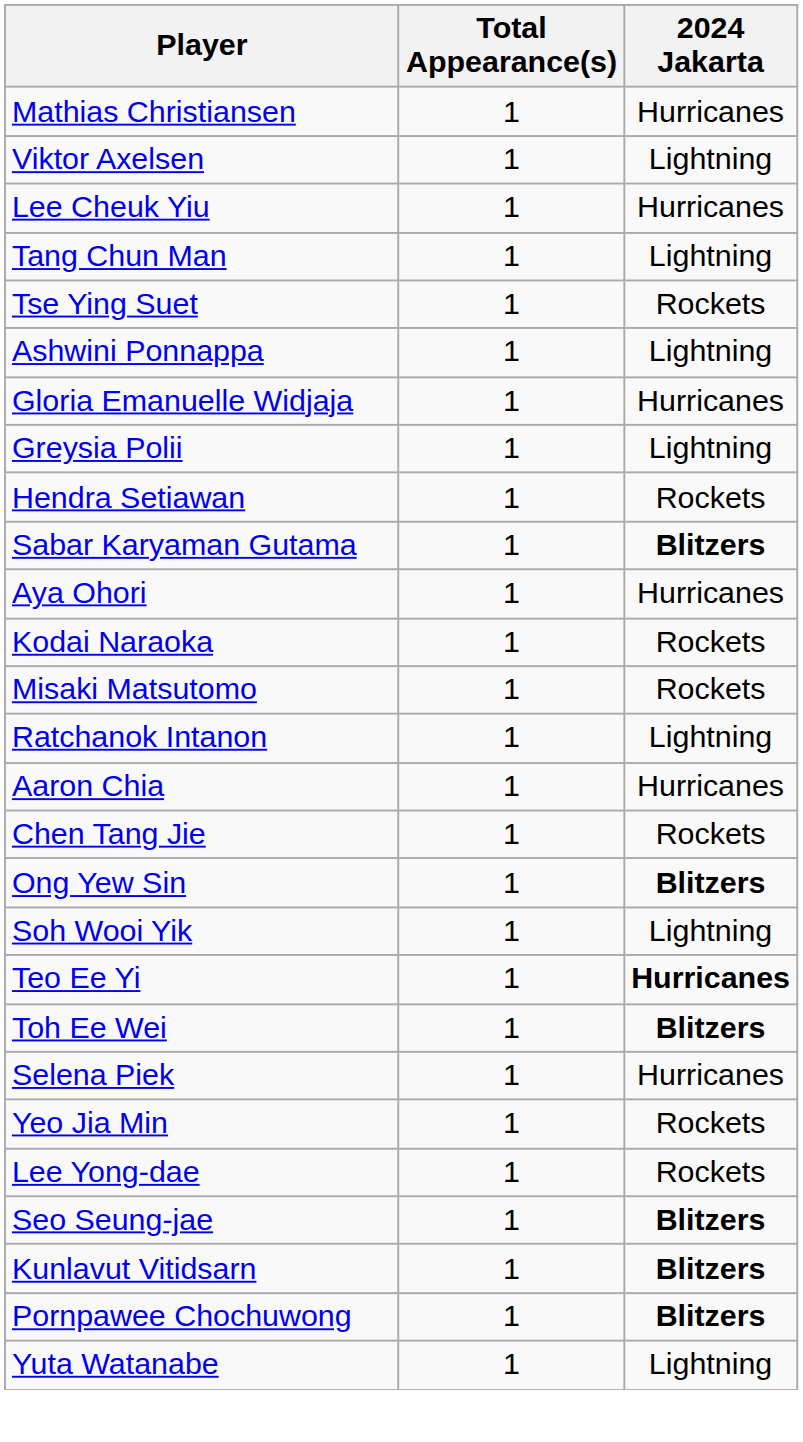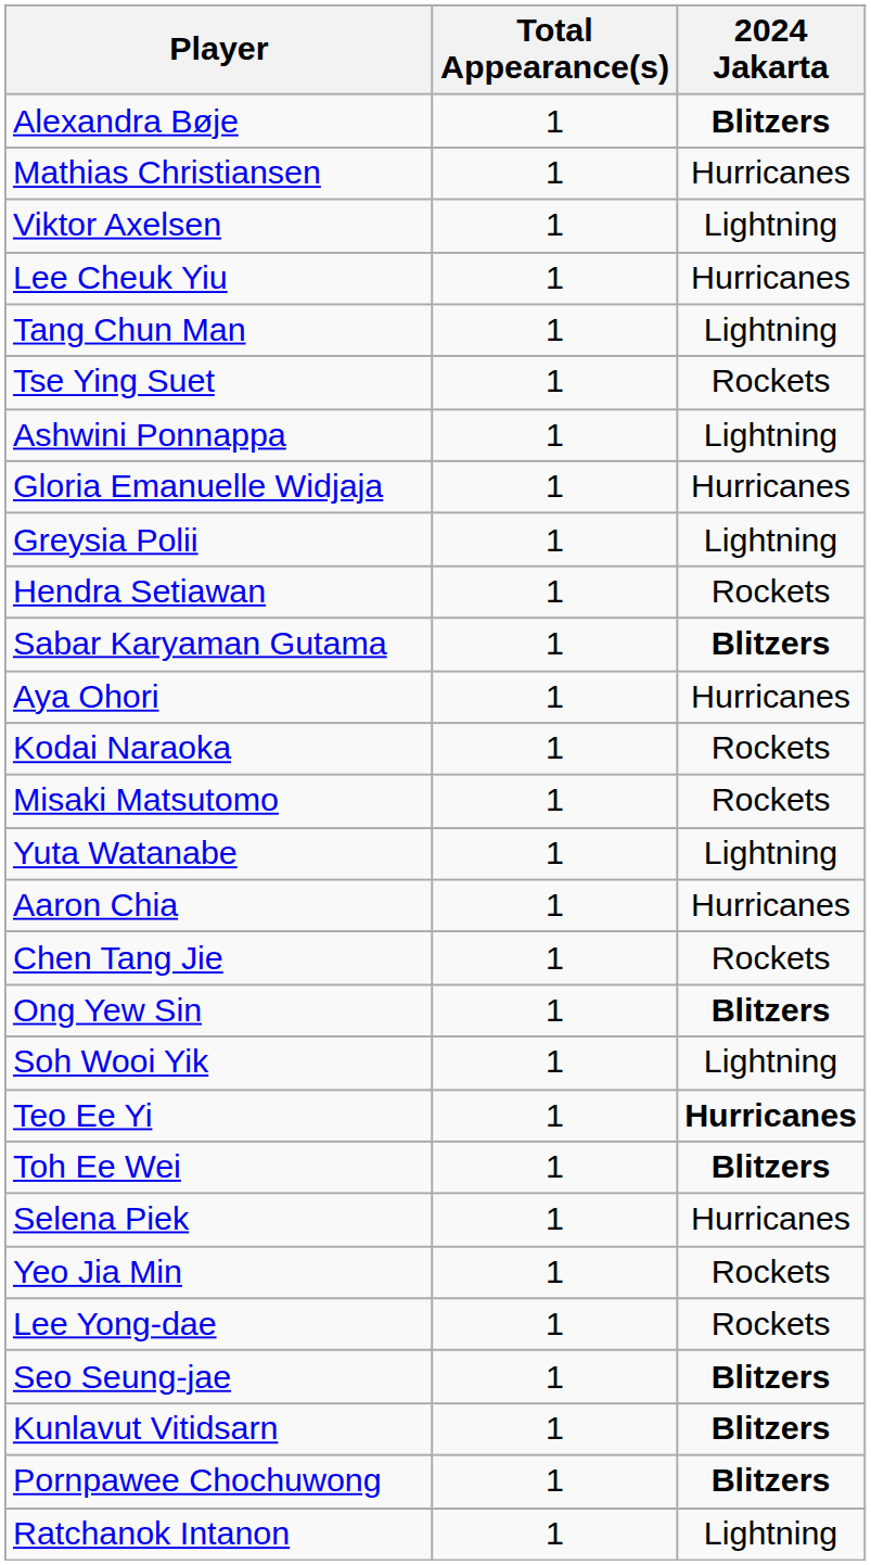 <table class="wikitable sortable" style="text-align:center">
 <tr>
 <th width="200"><strong>Player</strong></th>
 <th width="75"><strong>Total Appearance(s)</strong></th>
 <th width="75"><strong>2024</strong><br><strong>Jakarta</strong></th>
+</tr>
+<tr>
+<td style="text-align:left"> <a href='#'>Alexandra Bøje</a></td>
+<td>1</td>
+<td><strong>Blitzers</strong></td>
 </tr>
 <tr>
 <td style="text-align:left"> <a href='#'>Mathias Christiansen</a></td>
 <td>1</td>
 <td>Hurricanes</td>
 </tr>
 <tr>
 <td style="text-align:left"> <a href='#'>Viktor Axelsen</a></td>
 <td>1</td>
 <td>Lightning</td>
 </tr>
 <tr>
 <td style="text-align:left"> <a href='#'>Lee Cheuk Yiu</a></td>
 <td>1</td>
 <td>Hurricanes</td>
 </tr>
 <tr>
 <td style="text-align:left"> <a href='#'>Tang Chun Man</a></td>
 <td>1</td>
 <td>Lightning</td>
 </tr>
 <tr>
 <td style="text-align:left"> <a href='#'>Tse Ying Suet</a></td>
 <td>1</td>
 <td>Rockets</td>
 </tr>
 <tr>
 <td style="text-align:left"> <a href='#'>Ashwini Ponnappa</a></td>
 <td>1</td>
 <td>Lightning</td>
 </tr>
 <tr>
 <td style="text-align:left"> <a href='#'>Gloria Emanuelle Widjaja</a></td>
 <td>1</td>
 <td>Hurricanes</td>
 </tr>
 <tr>
 <td style="text-align:left"> <a href='#'>Greysia Polii</a></td>
 <td>1</td>
 <td>Lightning</td>
 </tr>
 <tr>
 <td style="text-align:left"> <a href='#'>Hendra Setiawan</a></td>
 <td>1</td>
 <td>Rockets</td>
 </tr>
 <tr>
 <td style="text-align:left"> <a href='#'>Sabar Karyaman Gutama</a></td>
 <td>1</td>
 <td><strong>Blitzers</strong></td>
 </tr>
 <tr>
 <td style="text-align:left"> <a href='#'>Aya Ohori</a></td>
 <td>1</td>
 <td>Hurricanes</td>
 </tr>
 <tr>
 <td style="text-align:left"> <a href='#'>Kodai Naraoka</a> </td>
 <td>1</td>
 <td>Rockets</td>
 </tr>
 <tr>
 <td style="text-align:left"> <a href='#'>Misaki Matsutomo</a></td>
 <td>1</td>
 <td>Rockets</td>
 </tr>
 <tr>
-<td style="text-align:left"> <a href='#'>Ratchanok Intanon</a></td>
+<td style="text-align:left"> <a href='#'>Yuta Watanabe</a></td>
 <td>1</td>
 <td>Lightning</td>
 </tr>
 <tr>
 <td style="text-align:left"> <a href='#'>Aaron Chia</a></td>
 <td>1</td>
 <td>Hurricanes</td>
 </tr>
 <tr>
 <td style="text-align:left"> <a href='#'>Chen Tang Jie</a></td>
 <td>1</td>
 <td>Rockets</td>
 </tr>
 <tr>
 <td style="text-align:left"> <a href='#'>Ong Yew Sin</a></td>
 <td>1</td>
 <td><strong>Blitzers</strong></td>
 </tr>
 <tr>
 <td style="text-align:left"> <a href='#'>Soh Wooi Yik</a></td>
 <td>1</td>
 <td>Lightning</td>
 </tr>
 <tr>
 <td style="text-align:left"> <a href='#'>Teo Ee Yi</a></td>
 <td>1</td>
 <td><strong>Hurricanes</strong></td>
 </tr>
 <tr>
 <td style="text-align:left"> <a href='#'>Toh Ee Wei</a></td>
 <td>1</td>
 <td><strong>Blitzers</strong></td>
 </tr>
 <tr>
 <td style="text-align:left"> <a href='#'>Selena Piek</a> </td>
 <td>1</td>
 <td>Hurricanes</td>
 </tr>
 <tr>
 <td style="text-align:left"> <a href='#'>Yeo Jia Min</a></td>
 <td>1</td>
 <td>Rockets</td>
 </tr>
 <tr>
 <td style="text-align:left"> <a href='#'>Lee Yong-dae</a></td>
 <td>1</td>
 <td>Rockets</td>
 </tr>
 <tr>
 <td style="text-align:left"> <a href='#'>Seo Seung-jae</a></td>
 <td>1</td>
 <td><strong>Blitzers</strong></td>
 </tr>
 <tr>
 <td style="text-align:left"> <a href='#'>Kunlavut Vitidsarn</a></td>
 <td>1</td>
 <td><strong>Blitzers</strong></td>
 </tr>
 <tr>
 <td style="text-align:left"> <a href='#'>Pornpawee Chochuwong</a></td>
 <td>1</td>
 <td><strong>Blitzers</strong></td>
 </tr>
 <tr>
-<td style="text-align:left"> <a href='#'>Yuta Watanabe</a></td>
+<td style="text-align:left"> <a href='#'>Ratchanok Intanon</a></td>
 <td>1</td>
 <td>Lightning</td>
 </tr>
 </table>
